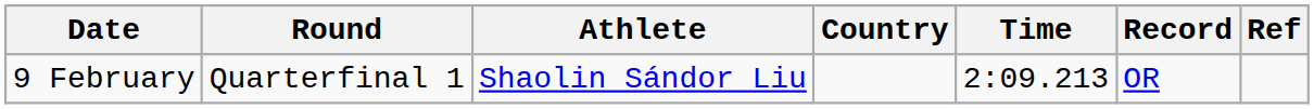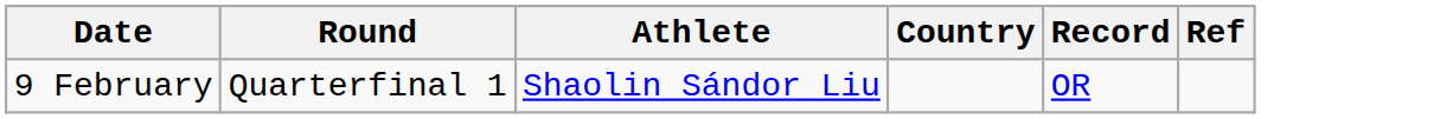 <table class="wikitable">
 <tr>
 <th>Date</th>
 <th>Round</th>
 <th>Athlete</th>
 <th>Country</th>
-<th>Time</th>
 <th>Record</th>
 <th>Ref</th>
 </tr>
 <tr>
 <td>9 February</td>
 <td>Quarterfinal 1</td>
 <td><a href='#'>Shaolin Sándor Liu</a></td>
 <td></td>
-<td>2:09.213</td>
 <td><a href='#'>OR</a></td>
 <td align=center></td>
 </tr>
 </table>
